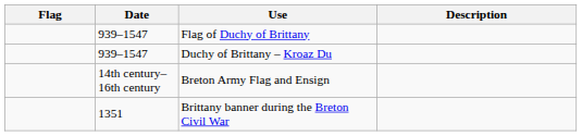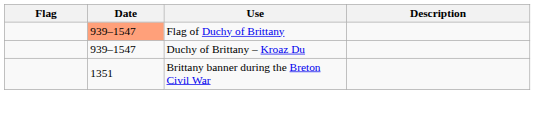 <table class="wikitable">
 <tr>
 <th style="width:110px;">Flag</th>
 <th style="width:100px;">Date</th>
 <th style="width:250px;">Use</th>
 <th style="width:250px;">Description</th>
 </tr>
 <tr>
 <td></td>
-<td>939–1547</td>
+<td style="background: lightsalmon;">939–1547</td>
 <td>Flag of <a href='#'>Duchy of Brittany</a></td>
 <td></td>
 </tr>
 <tr>
 <td></td>
 <td>939–1547</td>
 <td>Duchy of Brittany – <a href='#'>Kroaz Du</a></td>
 <td></td>
 </tr>
 <tr>
 <td></td>
-<td>14th century–16th century</td>
-<td>Breton Army Flag and Ensign</td>
-<td></td>
-</tr>
-<tr>
-<td></td>
 <td>1351</td>
 <td>Brittany banner during the <a href='#'>Breton Civil War</a></td>
 <td></td>
 </tr>
 </table>
